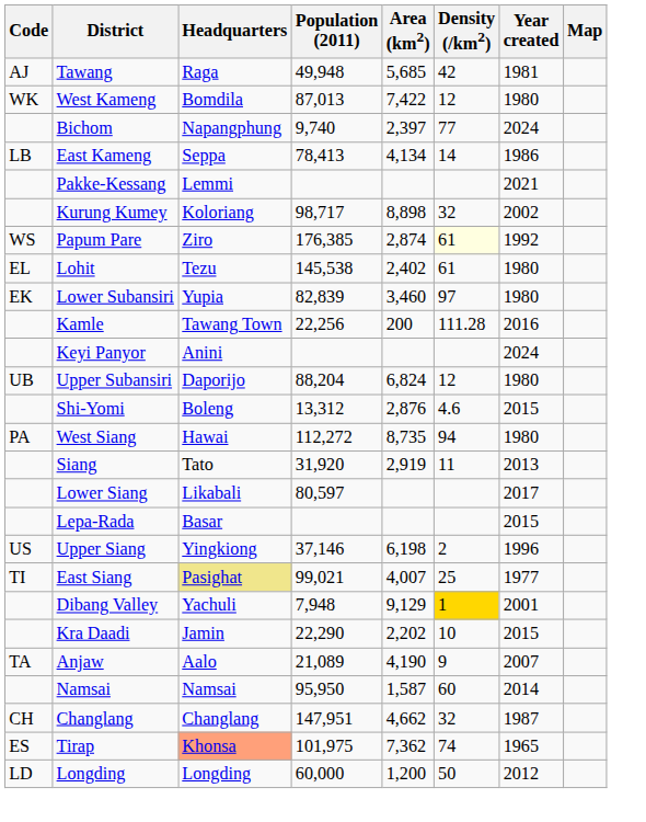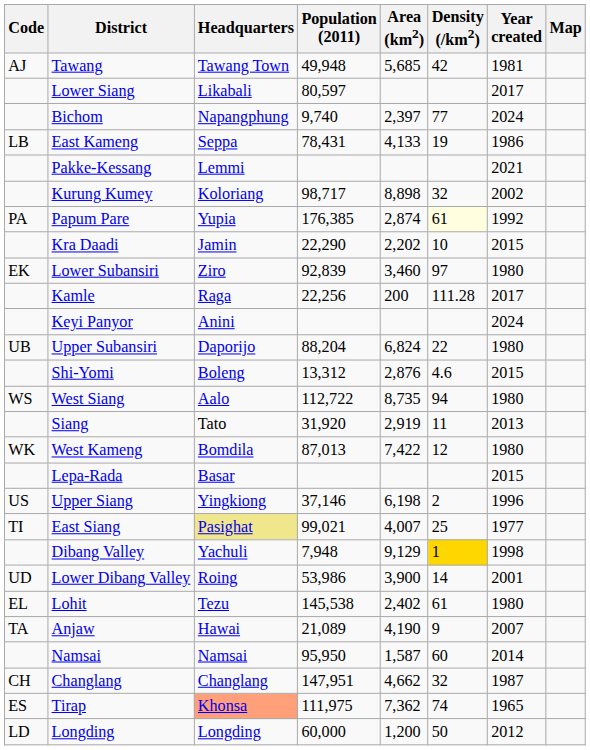 <table class="wikitable sortable">
 <tr>
 <th>Code</th>
 <th>District</th>
 <th>Headquarters</th>
 <th>Population<br>(2011)</th>
 <th>Area<br>(km<sup>2</sup>)</th>
 <th>Density<br>(/km<sup>2</sup>)</th>
 <th>Year<br>created</th>
 <th class="unsortable">Map</th>
 </tr>
 <tr>
 <td>AJ</td>
 <td><a href='#'>Tawang</a></td>
-<td><a href='#'>Raga</a></td>
+<td><a href='#'>Tawang Town</a></td>
 <td>49,948</td>
 <td>5,685</td>
 <td>42</td>
 <td>1981</td>
 <td></td>
 </tr>
 <tr>
-<td>WK</td>
-<td><a href='#'>West Kameng</a></td>
-<td><a href='#'>Bomdila</a></td>
-<td>87,013</td>
-<td>7,422</td>
-<td>12</td>
-<td>1980</td>
+<td></td>
+<td><a href='#'>Lower Siang</a></td>
+<td><a href='#'>Likabali</a></td>
+<td>80,597</td>
+<td></td>
+<td></td>
+<td>2017</td>
 <td></td>
 </tr>
 <tr>
 <td></td>
 <td><a href='#'>Bichom</a></td>
 <td><a href='#'>Napangphung</a></td>
 <td>9,740</td>
 <td>2,397</td>
 <td>77</td>
 <td>2024</td>
 <td></td>
 </tr>
 <tr>
 <td>LB</td>
 <td><a href='#'>East Kameng</a></td>
 <td><a href='#'>Seppa</a></td>
-<td>78,413</td>
-<td>4,134</td>
-<td>14</td>
+<td>78,431</td>
+<td>4,133</td>
+<td>19</td>
 <td>1986</td>
 <td></td>
 </tr>
 <tr>
 <td></td>
 <td><a href='#'>Pakke-Kessang</a></td>
 <td><a href='#'>Lemmi</a></td>
 <td></td>
 <td></td>
 <td></td>
 <td>2021</td>
 <td></td>
 </tr>
 <tr>
 <td></td>
 <td><a href='#'>Kurung Kumey</a></td>
 <td><a href='#'>Koloriang</a></td>
 <td>98,717</td>
 <td>8,898</td>
 <td>32</td>
 <td>2002</td>
 <td></td>
 </tr>
 <tr>
-<td>WS</td>
+<td>PA</td>
 <td><a href='#'>Papum Pare</a></td>
-<td><a href='#'>Ziro</a></td>
+<td><a href='#'>Yupia</a></td>
 <td>176,385</td>
 <td>2,874</td>
 <td style="background: lightyellow;">61</td>
 <td>1992</td>
 <td></td>
 </tr>
 <tr>
-<td>EL</td>
-<td><a href='#'>Lohit</a></td>
-<td><a href='#'>Tezu</a></td>
-<td>145,538</td>
-<td>2,402</td>
-<td>61</td>
-<td>1980</td>
+<td></td>
+<td><a href='#'>Kra Daadi</a></td>
+<td><a href='#'>Jamin</a></td>
+<td>22,290</td>
+<td>2,202</td>
+<td>10</td>
+<td>2015</td>
 <td></td>
 </tr>
 <tr>
 <td>EK</td>
 <td><a href='#'>Lower Subansiri</a></td>
-<td><a href='#'>Yupia</a></td>
-<td>82,839</td>
+<td><a href='#'>Ziro</a></td>
+<td>92,839</td>
 <td>3,460</td>
 <td>97</td>
 <td>1980</td>
 <td></td>
 </tr>
 <tr>
 <td></td>
 <td><a href='#'>Kamle</a></td>
-<td><a href='#'>Tawang Town</a></td>
+<td><a href='#'>Raga</a></td>
 <td>22,256</td>
 <td>200</td>
 <td>111.28</td>
-<td>2016</td>
+<td>2017</td>
 <td></td>
 </tr>
 <tr>
 <td></td>
 <td><a href='#'>Keyi Panyor</a></td>
 <td><a href='#'>Anini</a></td>
 <td></td>
 <td></td>
 <td></td>
 <td>2024</td>
 <td></td>
 </tr>
 <tr>
 <td>UB</td>
 <td><a href='#'>Upper Subansiri</a></td>
 <td><a href='#'>Daporijo</a></td>
 <td>88,204</td>
 <td>6,824</td>
-<td>12</td>
+<td>22</td>
 <td>1980</td>
 <td></td>
 </tr>
 <tr>
 <td></td>
 <td><a href='#'>Shi-Yomi</a></td>
 <td><a href='#'>Boleng</a></td>
 <td>13,312</td>
 <td>2,876</td>
 <td>4.6</td>
 <td>2015</td>
 <td></td>
 </tr>
 <tr>
-<td>PA</td>
+<td>WS</td>
 <td><a href='#'>West Siang</a></td>
-<td><a href='#'>Hawai</a></td>
-<td>112,272</td>
+<td><a href='#'>Aalo</a></td>
+<td>112,722</td>
 <td>8,735</td>
 <td>94</td>
 <td>1980</td>
 <td></td>
 </tr>
 <tr>
 <td></td>
 <td><a href='#'>Siang</a></td>
 <td>Tato</td>
 <td>31,920</td>
 <td>2,919</td>
 <td>11</td>
 <td>2013</td>
 <td></td>
 </tr>
 <tr>
-<td></td>
-<td><a href='#'>Lower Siang</a></td>
-<td><a href='#'>Likabali</a></td>
-<td>80,597</td>
-<td></td>
-<td></td>
-<td>2017</td>
+<td>WK</td>
+<td><a href='#'>West Kameng</a></td>
+<td><a href='#'>Bomdila</a></td>
+<td>87,013</td>
+<td>7,422</td>
+<td>12</td>
+<td>1980</td>
 <td></td>
 </tr>
 <tr>
 <td></td>
 <td><a href='#'>Lepa-Rada</a></td>
 <td><a href='#'>Basar</a></td>
 <td></td>
 <td></td>
 <td></td>
 <td>2015</td>
 <td></td>
 </tr>
 <tr>
 <td>US</td>
 <td><a href='#'>Upper Siang</a></td>
 <td><a href='#'>Yingkiong</a></td>
 <td>37,146</td>
 <td>6,198</td>
 <td>2</td>
 <td>1996</td>
 <td></td>
 </tr>
 <tr>
 <td>TI</td>
 <td><a href='#'>East Siang</a></td>
 <td style="background: khaki;"><a href='#'>Pasighat</a></td>
 <td>99,021</td>
 <td>4,007</td>
 <td>25</td>
 <td>1977</td>
 <td></td>
 </tr>
 <tr>
 <td></td>
 <td><a href='#'>Dibang Valley</a></td>
 <td><a href='#'>Yachuli</a></td>
 <td>7,948</td>
 <td>9,129</td>
 <td style="background: gold;">1</td>
+<td>1998</td>
+<td></td>
+</tr>
+<tr>
+<td>UD</td>
+<td><a href='#'>Lower Dibang Valley</a></td>
+<td><a href='#'>Roing</a></td>
+<td>53,986</td>
+<td>3,900</td>
+<td>14</td>
 <td>2001</td>
 <td></td>
 </tr>
 <tr>
-<td></td>
-<td><a href='#'>Kra Daadi</a></td>
-<td><a href='#'>Jamin</a></td>
-<td>22,290</td>
-<td>2,202</td>
-<td>10</td>
-<td>2015</td>
+<td>EL</td>
+<td><a href='#'>Lohit</a></td>
+<td><a href='#'>Tezu</a></td>
+<td>145,538</td>
+<td>2,402</td>
+<td>61</td>
+<td>1980</td>
 <td></td>
 </tr>
 <tr>
 <td>TA</td>
 <td><a href='#'>Anjaw</a></td>
-<td><a href='#'>Aalo</a></td>
+<td><a href='#'>Hawai</a></td>
 <td>21,089</td>
 <td>4,190</td>
 <td>9</td>
 <td>2007</td>
 <td></td>
 </tr>
 <tr>
 <td></td>
 <td><a href='#'>Namsai</a></td>
 <td><a href='#'>Namsai</a></td>
 <td>95,950</td>
 <td>1,587</td>
 <td>60</td>
 <td>2014</td>
 <td></td>
 </tr>
 <tr>
 <td>CH</td>
 <td><a href='#'>Changlang</a></td>
 <td><a href='#'>Changlang</a></td>
 <td>147,951</td>
 <td>4,662</td>
 <td>32</td>
 <td>1987</td>
 <td></td>
 </tr>
 <tr>
 <td>ES</td>
 <td><a href='#'>Tirap</a></td>
 <td style="background: lightsalmon;"><a href='#'>Khonsa</a></td>
-<td>101,975</td>
+<td>111,975</td>
 <td>7,362</td>
 <td>74</td>
 <td>1965</td>
 <td></td>
 </tr>
 <tr>
 <td>LD</td>
 <td><a href='#'>Longding</a></td>
 <td><a href='#'>Longding</a></td>
 <td>60,000</td>
 <td>1,200</td>
 <td>50</td>
 <td>2012</td>
 <td></td>
 </tr>
 </table>
